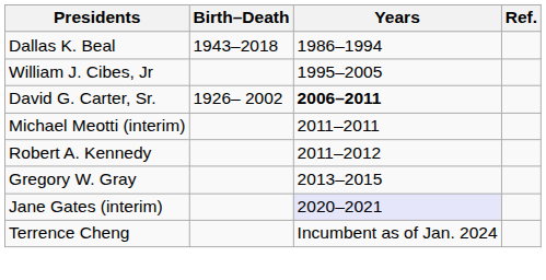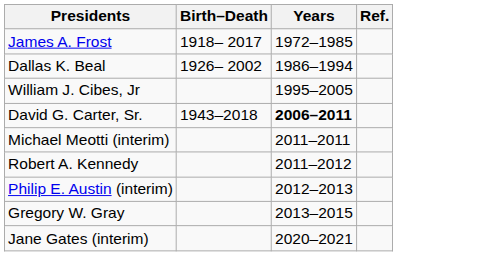 <table class="wikitable">
 <tr>
 <th>Presidents</th>
 <th>Birth–Death</th>
 <th>Years</th>
 <th>Ref.</th>
 </tr>
 <tr>
+<td><a href='#'>James A. Frost</a></td>
+<td>1918– 2017</td>
+<td>1972–1985</td>
+<td></td>
+</tr>
+<tr>
 <td>Dallas K. Beal</td>
-<td>1943–2018</td>
+<td>1926– 2002</td>
 <td>1986–1994</td>
 <td></td>
 </tr>
 <tr>
 <td>William J. Cibes, Jr</td>
 <td></td>
 <td>1995–2005</td>
 <td></td>
 </tr>
 <tr>
 <td>David G. Carter, Sr.</td>
-<td>1926– 2002</td>
+<td>1943–2018</td>
 <td><strong>2006–2011</strong></td>
 <td></td>
 </tr>
 <tr>
 <td>Michael Meotti (interim)</td>
 <td></td>
 <td>2011–2011</td>
 <td></td>
 </tr>
 <tr>
 <td>Robert A. Kennedy</td>
 <td></td>
 <td>2011–2012</td>
 <td></td>
 </tr>
 <tr>
+<td><a href='#'>Philip E. Austin</a> (interim)</td>
+<td></td>
+<td>2012–2013</td>
+<td></td>
+</tr>
+<tr>
 <td>Gregory W. Gray</td>
 <td></td>
 <td>2013–2015</td>
 <td></td>
 </tr>
 <tr>
 <td>Jane Gates (interim)</td>
 <td></td>
-<td style="background: lavender;">2020–2021</td>
-<td></td>
-</tr>
-<tr>
-<td>Terrence Cheng</td>
-<td></td>
-<td>Incumbent as of Jan. 2024</td>
+<td>2020–2021</td>
 <td></td>
 </tr>
 </table>
